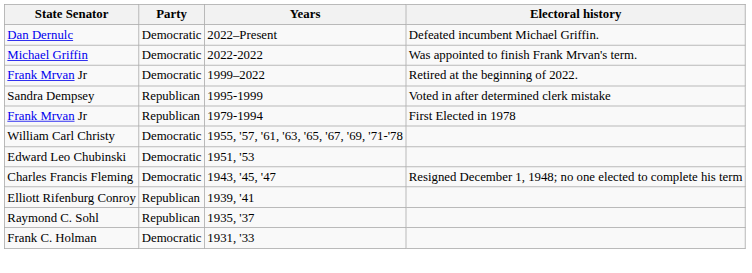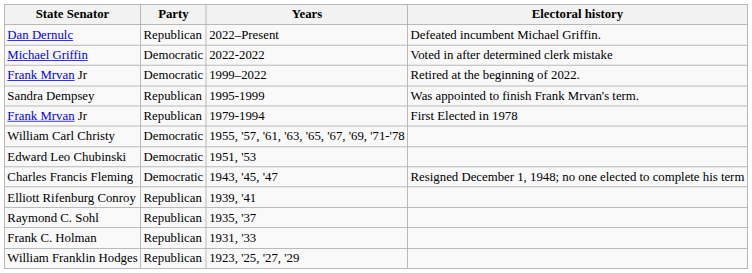 <table class="wikitable">
 <tr>
 <th>State Senator</th>
 <th>Party</th>
 <th>Years</th>
 <th>Electoral history</th>
 </tr>
 <tr>
 <td><a href='#'>Dan Dernulc</a></td>
-<td>Democratic</td>
+<td>Republican</td>
 <td>2022–Present</td>
 <td>Defeated incumbent Michael Griffin.</td>
 </tr>
 <tr>
 <td><a href='#'>Michael Griffin</a></td>
 <td>Democratic</td>
 <td>2022-2022</td>
-<td>Was appointed to finish Frank Mrvan's term.</td>
+<td>Voted in after determined clerk mistake</td>
 </tr>
 <tr>
 <td><a href='#'>Frank Mrvan</a> Jr</td>
 <td>Democratic</td>
 <td>1999–2022</td>
 <td>Retired at the beginning of 2022.</td>
 </tr>
 <tr>
 <td>Sandra Dempsey</td>
 <td>Republican</td>
 <td>1995-1999</td>
-<td>Voted in after determined clerk mistake</td>
+<td>Was appointed to finish Frank Mrvan's term.</td>
 </tr>
 <tr>
 <td><a href='#'>Frank Mrvan</a> Jr</td>
 <td>Republican</td>
 <td>1979-1994</td>
 <td>First Elected in 1978</td>
 </tr>
 <tr>
 <td>William Carl Christy</td>
 <td>Democratic</td>
 <td>1955, '57, '61, '63, '65, '67, '69, '71-'78</td>
 <td></td>
 </tr>
 <tr>
 <td>Edward Leo Chubinski</td>
 <td>Democratic</td>
 <td>1951, '53</td>
 <td></td>
 </tr>
 <tr>
 <td>Charles Francis Fleming</td>
 <td>Democratic</td>
 <td>1943, '45, '47</td>
 <td>Resigned December 1, 1948; no one elected to complete his term</td>
 </tr>
 <tr>
 <td>Elliott Rifenburg Conroy</td>
 <td>Republican</td>
 <td>1939, '41</td>
 <td></td>
 </tr>
 <tr>
 <td>Raymond C. Sohl</td>
 <td>Republican</td>
 <td>1935, '37</td>
 <td></td>
 </tr>
 <tr>
 <td>Frank C. Holman</td>
-<td>Democratic</td>
+<td>Republican</td>
 <td>1931, '33</td>
 <td></td>
 </tr>
+<tr>
+<td>William Franklin Hodges</td>
+<td>Republican</td>
+<td>1923, '25, '27, '29</td>
+<td></td>
+</tr>
 </table>
